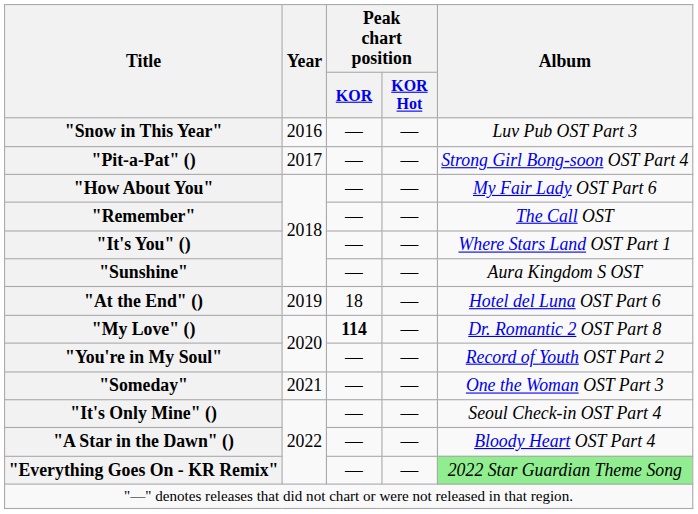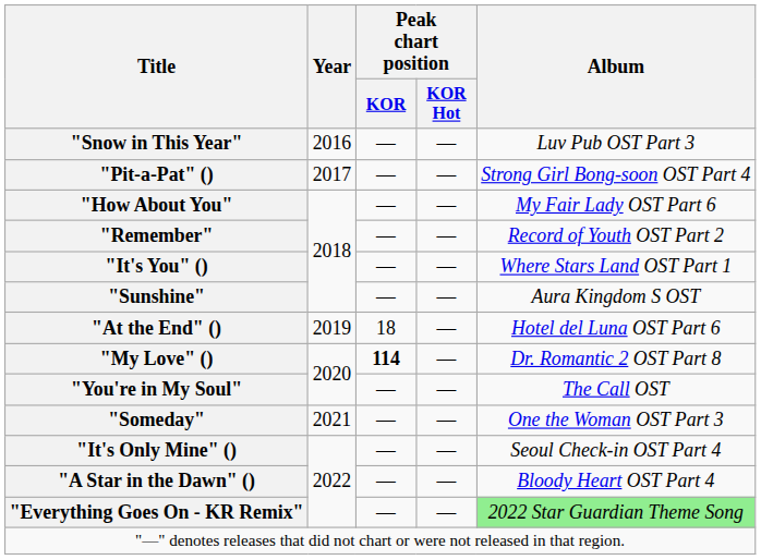 <table class="wikitable plainrowheaders" style="text-align:center;">
 <tr>
 <th scope="col" rowspan="2">Title</th>
 <th scope="col" rowspan="2">Year</th>
 <th scope="col" colspan="2">Peak<br>chart<br>position</th>
 <th scope="col" rowspan="2">Album</th>
 </tr>
 <tr>
 <th scope="col" style="width:3em;font-size:90%;"><a href='#'>KOR</a><br></th>
 <th scope="col" style="width:3em;font-size:90%;"><a href='#'>KOR<br>Hot</a></th>
 </tr>
 <tr>
 <th scope="row">"Snow in This Year"<br></th>
 <td>2016</td>
 <td>—</td>
 <td>—</td>
 <td><em>Luv Pub OST Part 3</em></td>
 </tr>
 <tr>
 <th scope="row">"Pit-a-Pat" ()</th>
 <td>2017</td>
 <td>—</td>
 <td>—</td>
 <td><em><a href='#'>Strong Girl Bong-soon</a> OST Part 4</em></td>
 </tr>
 <tr>
 <th scope="row">"How About You"</th>
 <td rowspan="4">2018</td>
 <td>—</td>
 <td>—</td>
 <td><em><a href='#'>My Fair Lady</a> OST Part 6</em></td>
 </tr>
 <tr>
 <th scope="row">"Remember"<br></th>
 <td>—</td>
 <td>—</td>
-<td><em><a href='#'>The Call</a> OST</em></td>
+<td><em><a href='#'>Record of Youth</a> OST Part 2</em></td>
 </tr>
 <tr>
 <th scope="row">"It's You" ()</th>
 <td>—</td>
 <td>—</td>
 <td><em><a href='#'>Where Stars Land</a> OST Part 1</em></td>
 </tr>
 <tr>
 <th scope="row">"Sunshine"</th>
 <td>—</td>
 <td>—</td>
 <td><em>Aura Kingdom S OST</em></td>
 </tr>
 <tr>
 <th scope="row">"At the End" ()</th>
 <td>2019</td>
 <td>18</td>
 <td>—</td>
 <td><em><a href='#'>Hotel del Luna</a> OST Part 6</em></td>
 </tr>
 <tr>
 <th scope="row">"My Love" ()</th>
 <td rowspan="2">2020</td>
 <td><strong>114</strong></td>
 <td>—</td>
 <td><em><a href='#'>Dr. Romantic 2</a> OST Part 8</em></td>
 </tr>
 <tr>
 <th scope="row">"You're in My Soul"</th>
 <td>—</td>
 <td>—</td>
-<td><em><a href='#'>Record of Youth</a> OST Part 2</em></td>
+<td><em><a href='#'>The Call</a> OST</em></td>
 </tr>
 <tr>
 <th scope="row">"Someday"</th>
 <td>2021</td>
 <td>—</td>
 <td>—</td>
 <td><em><a href='#'>One the Woman</a> OST Part 3</em></td>
 </tr>
 <tr>
 <th scope="row">"It's Only Mine" ()</th>
 <td rowspan="3">2022</td>
 <td>—</td>
 <td>—</td>
 <td><em>Seoul Check-in OST Part 4</em></td>
 </tr>
 <tr>
 <th scope="row">"A Star in the Dawn" ()</th>
 <td>—</td>
 <td>—</td>
 <td><em><a href='#'>Bloody Heart</a> OST Part 4</em></td>
 </tr>
 <tr>
 <th scope="row">"Everything Goes On - KR Remix"</th>
 <td>—</td>
 <td>—</td>
 <td style="background: lightgreen;"><em>2022 Star Guardian Theme Song</em></td>
 </tr>
 <tr>
 <td colspan="6" style="font-size:85%;">"—" denotes releases that did not chart or were not released in that region.</td>
 </tr>
 </table>
